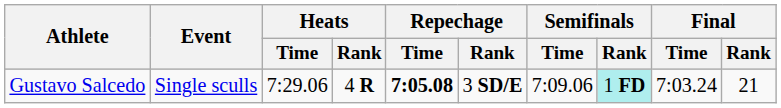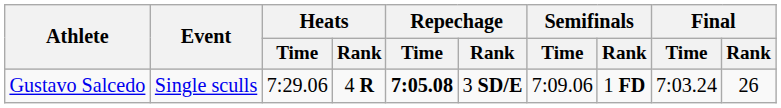 <table class="wikitable" style="font-size:90%;">
 <tr>
 <th rowspan="2">Athlete</th>
 <th rowspan="2">Event</th>
 <th colspan="2">Heats</th>
 <th colspan="2">Repechage</th>
 <th colspan="2">Semifinals</th>
 <th colspan="2">Final</th>
 </tr>
 <tr style="font-size:95%">
 <th>Time</th>
 <th>Rank</th>
 <th>Time</th>
 <th>Rank</th>
 <th>Time</th>
 <th>Rank</th>
 <th>Time</th>
 <th>Rank</th>
 </tr>
 <tr align=center>
 <td align=left><a href='#'>Gustavo Salcedo</a></td>
 <td align=left><a href='#'>Single sculls</a></td>
 <td>7:29.06</td>
 <td>4 <strong>R</strong></td>
 <td><strong>7:05.08</strong></td>
 <td>3 <strong>SD/E</strong></td>
 <td>7:09.06</td>
-<td style="background: paleturquoise;">1 <strong>FD</strong></td>
+<td>1 <strong>FD</strong></td>
 <td>7:03.24</td>
-<td>21</td>
+<td>26</td>
 </tr>
 </table>
